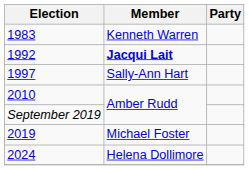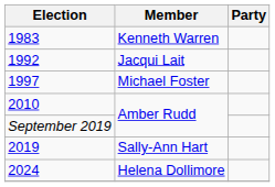 <table class="wikitable">
 <tr>
 <th>Election</th>
 <th>Member</th>
 <th colspan="2">Party</th>
 </tr>
 <tr>
 <td><a href='#'>1983</a></td>
 <td><a href='#'>Kenneth Warren</a></td>
 <td></td>
 </tr>
 <tr>
 <td><a href='#'>1992</a></td>
-<td><strong><a href='#'>Jacqui Lait</a></strong></td>
+<td><a href='#'>Jacqui Lait</a></td>
 <td></td>
 </tr>
 <tr>
 <td><a href='#'>1997</a></td>
-<td><a href='#'>Sally-Ann Hart</a></td>
+<td><a href='#'>Michael Foster</a></td>
 <td></td>
 </tr>
 <tr>
 <td><a href='#'>2010</a></td>
 <td rowspan=2><a href='#'>Amber Rudd</a></td>
 <td></td>
 </tr>
 <tr>
 <td><em>September 2019</em></td>
 <td></td>
 </tr>
 <tr>
 <td><a href='#'>2019</a></td>
-<td><a href='#'>Michael Foster</a></td>
+<td><a href='#'>Sally-Ann Hart</a></td>
 <td></td>
 </tr>
 <tr>
 <td><a href='#'>2024</a></td>
 <td><a href='#'>Helena Dollimore</a></td>
 <td></td>
 </tr>
 <tr>
 </tr>
 </table>
